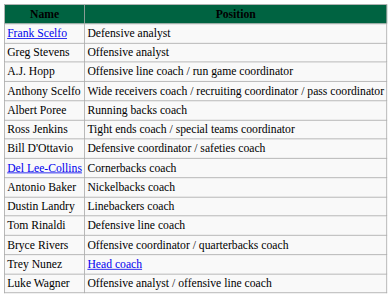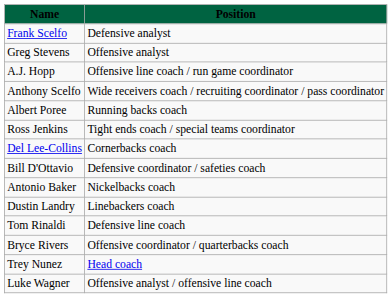 <table class="wikitable" style="font-size:90%;">
 <tr>
 <th style="background:#006341;"><span>Name</span></th>
 <th style="background:#006341;"><span>Position</span></th>
 </tr>
 <tr>
 <td><a href='#'>Frank Scelfo</a></td>
 <td>Defensive analyst</td>
 </tr>
 <tr>
 <td>Greg Stevens</td>
 <td>Offensive analyst</td>
 </tr>
 <tr>
 <td>A.J. Hopp</td>
 <td>Offensive line coach / run game coordinator</td>
 </tr>
 <tr>
 <td>Anthony Scelfo</td>
 <td>Wide receivers coach / recruiting coordinator / pass coordinator</td>
 </tr>
 <tr>
 <td>Albert Poree</td>
 <td>Running backs coach</td>
 </tr>
 <tr>
 <td>Ross Jenkins</td>
 <td>Tight ends coach / special teams coordinator</td>
 </tr>
 <tr>
+<td><a href='#'>Del Lee-Collins</a></td>
+<td>Cornerbacks coach</td>
+</tr>
+<tr>
 <td>Bill D'Ottavio</td>
 <td>Defensive coordinator / safeties coach</td>
-</tr>
-<tr>
-<td><a href='#'>Del Lee-Collins</a></td>
-<td>Cornerbacks coach</td>
 </tr>
 <tr>
 <td>Antonio Baker</td>
 <td>Nickelbacks coach</td>
 </tr>
 <tr>
 <td>Dustin Landry</td>
 <td>Linebackers coach</td>
 </tr>
 <tr>
 <td>Tom Rinaldi</td>
 <td>Defensive line coach</td>
 </tr>
 <tr>
 <td>Bryce Rivers</td>
 <td>Offensive coordinator / quarterbacks coach</td>
 </tr>
 <tr>
 <td>Trey Nunez</td>
 <td><a href='#'>Head coach</a></td>
 </tr>
 <tr>
 <td>Luke Wagner</td>
 <td>Offensive analyst / offensive line coach</td>
 </tr>
 </table>
